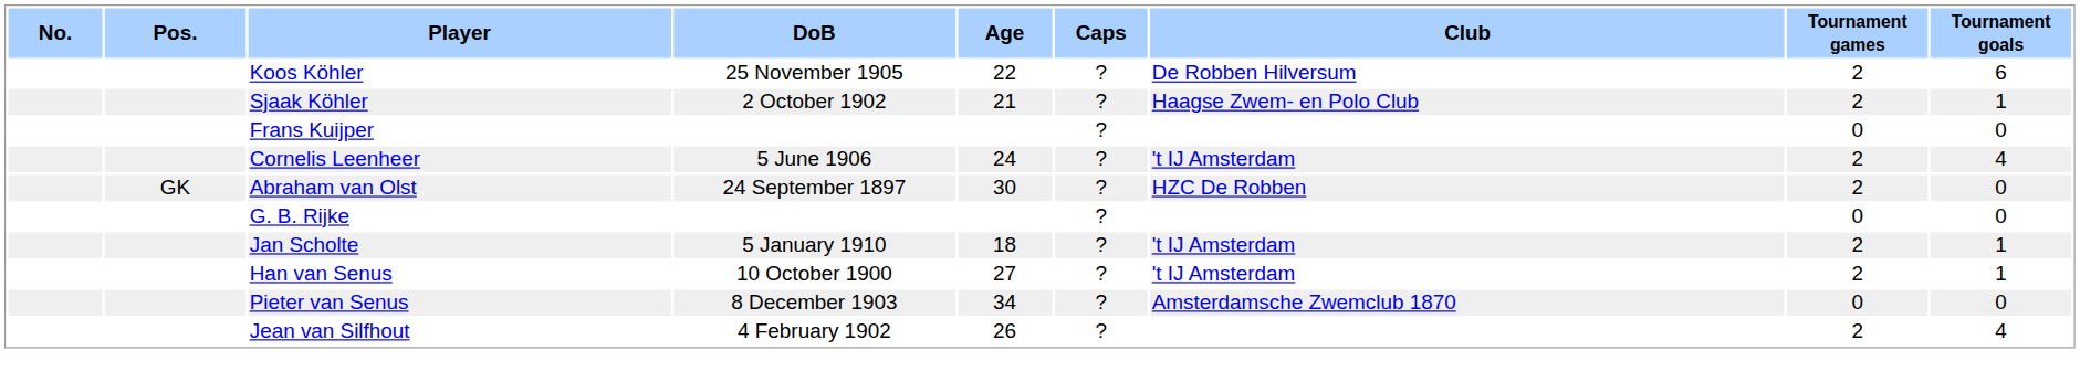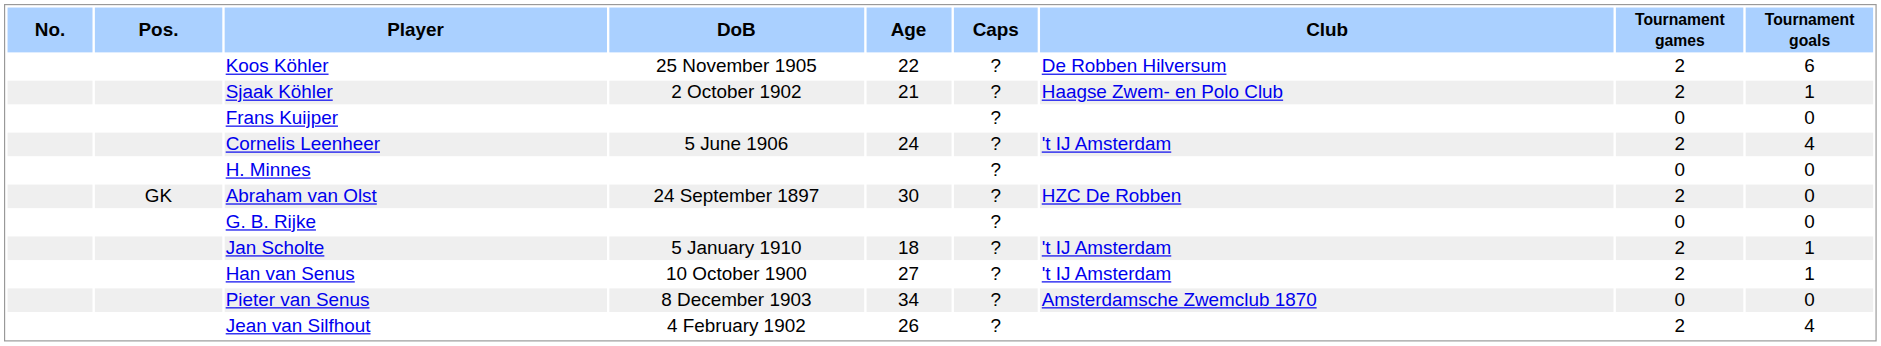 <table border="0" width="80%" style="border: 1px solid #999; background-color:#FFFFFF; text-align:center">
 <tr align="center" bgcolor="#AAD0FF">
 <th width=4%>No.</th>
 <th width=6%>Pos.</th>
 <th width=18%>Player</th>
 <th width=12%>DoB</th>
 <th width=4%>Age</th>
 <th width=4%>Caps</th>
 <th width=27%>Club</th>
 <th width=6%><small>Tournament<br>games</small></th>
 <th width=6%><small>Tournament<br>goals</small></th>
 </tr>
 <tr>
 <td></td>
 <td></td>
 <td align="left"><a href='#'>Koos Köhler</a></td>
 <td>25 November 1905</td>
 <td>22</td>
 <td>?</td>
 <td align="left"> <a href='#'>De Robben Hilversum</a></td>
 <td>2</td>
 <td>6</td>
 </tr>
 <tr bgcolor="#EFEFEF">
 <td></td>
 <td></td>
 <td align="left"><a href='#'>Sjaak Köhler</a></td>
 <td>2 October 1902</td>
 <td>21</td>
 <td>?</td>
 <td align="left"> <a href='#'>Haagse Zwem- en Polo Club</a></td>
 <td>2</td>
 <td>1</td>
 </tr>
 <tr>
 <td></td>
 <td></td>
 <td align="left"><a href='#'>Frans Kuijper</a></td>
 <td></td>
 <td></td>
 <td>?</td>
 <td align="left"></td>
 <td>0</td>
 <td>0</td>
 </tr>
 <tr bgcolor="#EFEFEF">
 <td></td>
 <td></td>
 <td align="left"><a href='#'>Cornelis Leenheer</a></td>
 <td>5 June 1906</td>
 <td>24</td>
 <td>?</td>
 <td align="left"> <a href='#'>'t IJ Amsterdam</a></td>
 <td>2</td>
 <td>4</td>
+</tr>
+<tr>
+<td></td>
+<td></td>
+<td align="left"><a href='#'>H. Minnes</a></td>
+<td></td>
+<td></td>
+<td>?</td>
+<td align="left"></td>
+<td>0</td>
+<td>0</td>
 </tr>
 <tr bgcolor="#EFEFEF">
 <td></td>
 <td>GK</td>
 <td align="left"><a href='#'>Abraham van Olst</a></td>
 <td>24 September 1897</td>
 <td>30</td>
 <td>?</td>
 <td align="left"> <a href='#'>HZC De Robben</a></td>
 <td>2</td>
 <td>0</td>
 </tr>
 <tr>
 <td></td>
 <td></td>
 <td align="left"><a href='#'>G. B. Rijke</a></td>
 <td></td>
 <td></td>
 <td>?</td>
 <td align="left"></td>
 <td>0</td>
 <td>0</td>
 </tr>
 <tr bgcolor="#EFEFEF">
 <td></td>
 <td></td>
 <td align="left"><a href='#'>Jan Scholte</a></td>
 <td>5 January 1910</td>
 <td>18</td>
 <td>?</td>
 <td align="left"> <a href='#'>'t IJ Amsterdam</a></td>
 <td>2</td>
 <td>1</td>
 </tr>
 <tr>
 <td></td>
 <td></td>
 <td align="left"><a href='#'>Han van Senus</a></td>
 <td>10 October 1900</td>
 <td>27</td>
 <td>?</td>
 <td align="left"> <a href='#'>'t IJ Amsterdam</a></td>
 <td>2</td>
 <td>1</td>
 </tr>
 <tr bgcolor="#EFEFEF">
 <td></td>
 <td></td>
 <td align="left"><a href='#'>Pieter van Senus</a></td>
 <td>8 December 1903</td>
 <td>34</td>
 <td>?</td>
 <td align="left"> <a href='#'>Amsterdamsche Zwemclub 1870</a></td>
 <td>0</td>
 <td>0</td>
 </tr>
 <tr>
 <td></td>
 <td></td>
 <td align="left"><a href='#'>Jean van Silfhout</a></td>
 <td>4 February 1902</td>
 <td>26</td>
 <td>?</td>
 <td align="left"></td>
 <td>2</td>
 <td>4</td>
 </tr>
 </table>
